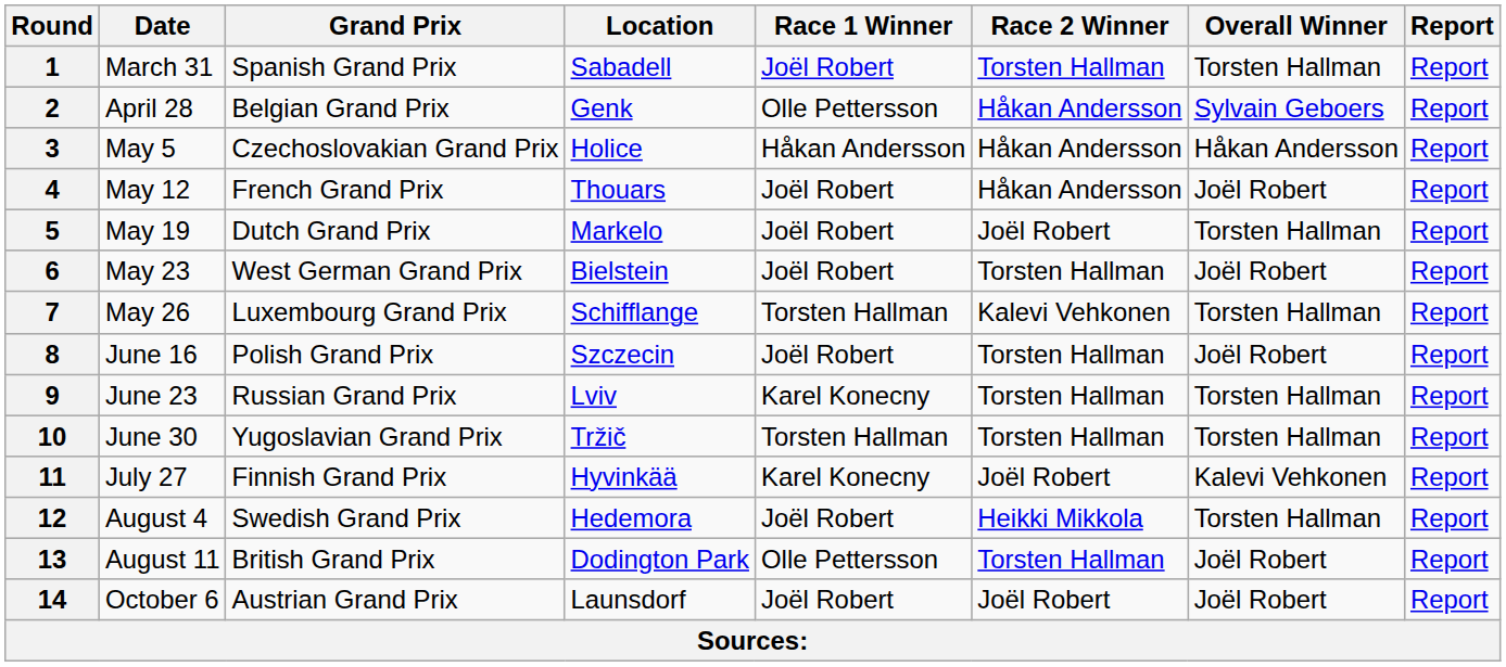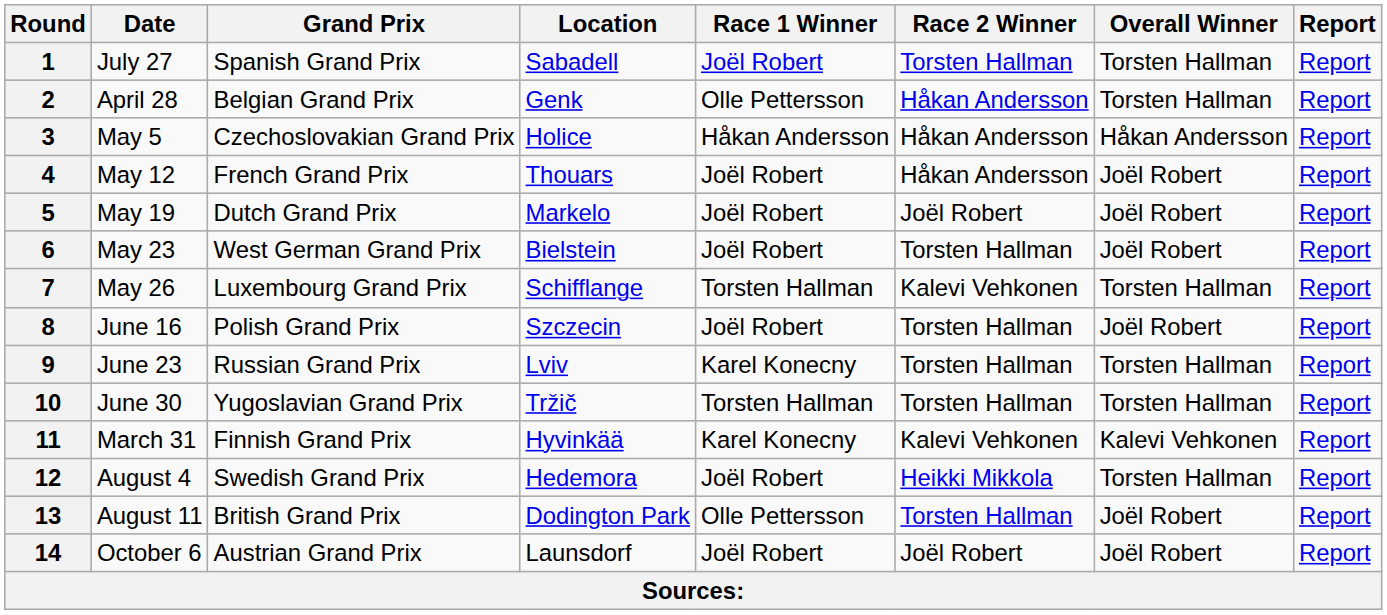 <table class="wikitable" style="font-size: 95%;">
 <tr>
 <th align=center>Round</th>
 <th align=center>Date</th>
 <th align=center>Grand Prix</th>
 <th align=center>Location</th>
 <th align=center>Race 1 Winner</th>
 <th align=center>Race 2 Winner</th>
 <th align=center>Overall Winner</th>
 <th align=center>Report</th>
 </tr>
 <tr>
 <th>1</th>
-<td>March 31</td>
+<td>July 27</td>
 <td> Spanish Grand Prix</td>
 <td><a href='#'>Sabadell</a></td>
 <td> <a href='#'>Joël Robert</a></td>
 <td> <a href='#'>Torsten Hallman</a></td>
 <td> Torsten Hallman</td>
 <td><a href='#'>Report</a></td>
 </tr>
 <tr>
 <th>2</th>
 <td>April 28</td>
 <td> Belgian Grand Prix</td>
 <td><a href='#'>Genk</a></td>
 <td> Olle Pettersson</td>
 <td> <a href='#'>Håkan Andersson</a></td>
-<td> <a href='#'>Sylvain Geboers</a></td>
+<td> Torsten Hallman</td>
 <td><a href='#'>Report</a></td>
 </tr>
 <tr>
 <th>3</th>
 <td>May 5</td>
 <td> Czechoslovakian Grand Prix</td>
 <td><a href='#'>Holice</a></td>
 <td> Håkan Andersson</td>
 <td> Håkan Andersson</td>
 <td> Håkan Andersson</td>
 <td><a href='#'>Report</a></td>
 </tr>
 <tr>
 <th>4</th>
 <td>May 12</td>
 <td> French Grand Prix</td>
 <td><a href='#'>Thouars</a></td>
 <td> Joël Robert</td>
 <td> Håkan Andersson</td>
 <td> Joël Robert</td>
 <td><a href='#'>Report</a></td>
 </tr>
 <tr>
 <th>5</th>
 <td>May 19</td>
 <td> Dutch Grand Prix</td>
 <td><a href='#'>Markelo</a></td>
 <td> Joël Robert</td>
 <td> Joël Robert</td>
-<td> Torsten Hallman</td>
+<td> Joël Robert</td>
 <td><a href='#'>Report</a></td>
 </tr>
 <tr>
 <th>6</th>
 <td>May 23</td>
 <td> West German Grand Prix</td>
 <td><a href='#'>Bielstein</a></td>
 <td> Joël Robert</td>
 <td> Torsten Hallman</td>
 <td> Joël Robert</td>
 <td><a href='#'>Report</a></td>
 </tr>
 <tr>
 <th>7</th>
 <td>May 26</td>
 <td> Luxembourg Grand Prix</td>
 <td><a href='#'>Schifflange</a></td>
 <td> Torsten Hallman</td>
 <td> Kalevi Vehkonen</td>
 <td> Torsten Hallman</td>
 <td><a href='#'>Report</a></td>
 </tr>
 <tr>
 <th>8</th>
 <td>June 16</td>
 <td> Polish Grand Prix</td>
 <td><a href='#'>Szczecin</a></td>
 <td> Joël Robert</td>
 <td> Torsten Hallman</td>
 <td> Joël Robert</td>
 <td><a href='#'>Report</a></td>
 </tr>
 <tr>
 <th>9</th>
 <td>June 23</td>
 <td> Russian Grand Prix</td>
 <td><a href='#'>Lviv</a></td>
 <td> Karel Konecny</td>
 <td> Torsten Hallman</td>
 <td> Torsten Hallman</td>
 <td><a href='#'>Report</a></td>
 </tr>
 <tr>
 <th>10</th>
 <td>June 30</td>
 <td> Yugoslavian Grand Prix</td>
 <td><a href='#'>Tržič</a></td>
 <td> Torsten Hallman</td>
 <td> Torsten Hallman</td>
 <td> Torsten Hallman</td>
 <td><a href='#'>Report</a></td>
 </tr>
 <tr>
 <th>11</th>
-<td>July 27</td>
+<td>March 31</td>
 <td> Finnish Grand Prix</td>
 <td><a href='#'>Hyvinkää</a></td>
 <td> Karel Konecny</td>
-<td> Joël Robert</td>
+<td> Kalevi Vehkonen</td>
 <td> Kalevi Vehkonen</td>
 <td><a href='#'>Report</a></td>
 </tr>
 <tr>
 <th>12</th>
 <td>August 4</td>
 <td> Swedish Grand Prix</td>
 <td><a href='#'>Hedemora</a></td>
 <td> Joël Robert</td>
 <td> <a href='#'>Heikki Mikkola</a></td>
 <td> Torsten Hallman</td>
 <td><a href='#'>Report</a></td>
 </tr>
 <tr>
 <th>13</th>
 <td>August 11</td>
 <td> British Grand Prix</td>
 <td><a href='#'>Dodington Park</a></td>
 <td> Olle Pettersson</td>
 <td> <a href='#'>Torsten Hallman</a></td>
 <td> Joël Robert</td>
 <td><a href='#'>Report</a></td>
 </tr>
 <tr>
 <th>14</th>
 <td>October 6</td>
 <td> Austrian Grand Prix</td>
 <td>Launsdorf</td>
 <td> Joël Robert</td>
 <td> Joël Robert</td>
 <td> Joël Robert</td>
 <td><a href='#'>Report</a></td>
 </tr>
 <tr>
 <th colspan=8>Sources:</th>
 </tr>
 </table>
